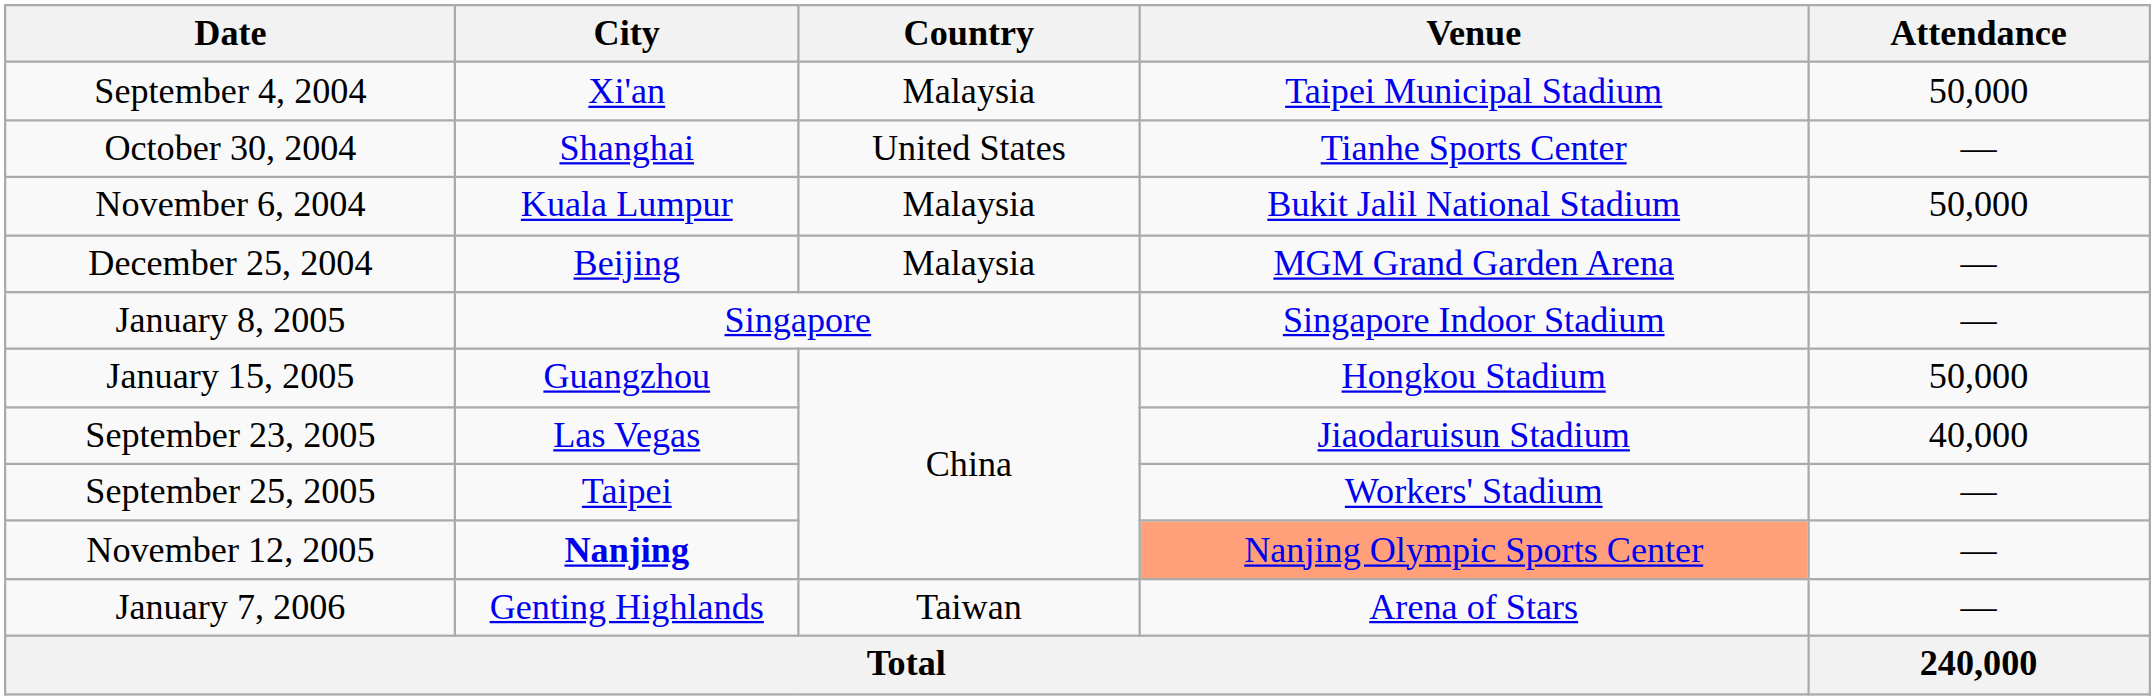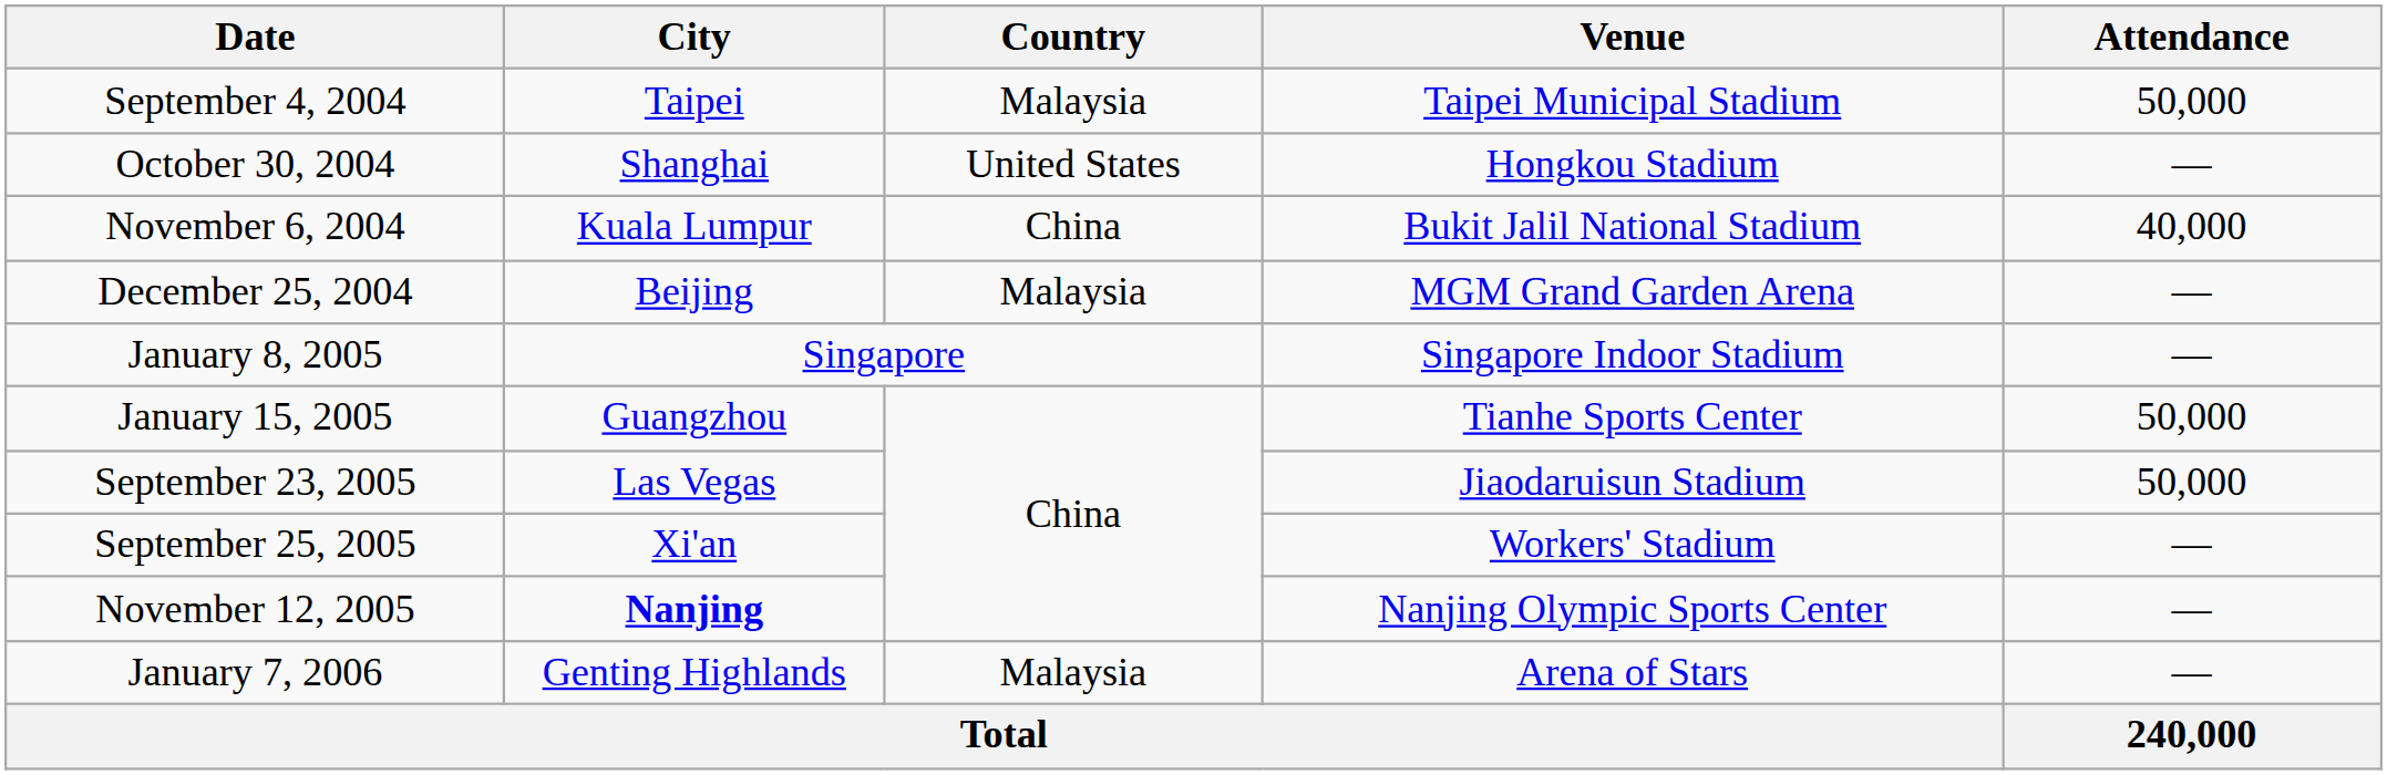 <table class="wikitable" style="text-align:center;">
 <tr>
 <th scope="col" style="width:12em;">Date</th>
 <th scope="col" style="width:9em;">City</th>
 <th scope="col" style="width:9em;">Country</th>
 <th scope="col" style="width:18em;">Venue</th>
 <th scope="col" style="width:9em;">Attendance</th>
 </tr>
 <tr>
 <td>September 4, 2004</td>
-<td><a href='#'>Xi'an</a></td>
+<td><a href='#'>Taipei</a></td>
 <td>Malaysia</td>
 <td><a href='#'>Taipei Municipal Stadium</a></td>
 <td>50,000</td>
 </tr>
 <tr>
 <td>October 30, 2004</td>
 <td><a href='#'>Shanghai</a></td>
 <td>United States</td>
-<td><a href='#'>Tianhe Sports Center</a></td>
+<td><a href='#'>Hongkou Stadium</a></td>
 <td>—</td>
 </tr>
 <tr>
 <td>November 6, 2004</td>
 <td><a href='#'>Kuala Lumpur</a></td>
-<td>Malaysia</td>
+<td>China</td>
 <td><a href='#'>Bukit Jalil National Stadium</a></td>
-<td>50,000</td>
+<td>40,000</td>
 </tr>
 <tr>
 <td>December 25, 2004</td>
 <td><a href='#'>Beijing</a></td>
 <td>Malaysia</td>
 <td><a href='#'>MGM Grand Garden Arena</a></td>
 <td>—</td>
 </tr>
 <tr>
 <td>January 8, 2005</td>
 <td colspan="2"><a href='#'>Singapore</a></td>
 <td><a href='#'>Singapore Indoor Stadium</a></td>
 <td>—</td>
 </tr>
 <tr>
 <td>January 15, 2005</td>
 <td><a href='#'>Guangzhou</a></td>
 <td rowspan="4">China</td>
-<td><a href='#'>Hongkou Stadium</a></td>
+<td><a href='#'>Tianhe Sports Center</a></td>
 <td>50,000</td>
 </tr>
 <tr>
 <td>September 23, 2005</td>
 <td><a href='#'>Las Vegas</a></td>
 <td><a href='#'>Jiaodaruisun Stadium</a></td>
-<td>40,000</td>
+<td>50,000</td>
 </tr>
 <tr>
 <td>September 25, 2005</td>
-<td><a href='#'>Taipei</a></td>
+<td><a href='#'>Xi'an</a></td>
 <td><a href='#'>Workers' Stadium</a></td>
 <td>—</td>
 </tr>
 <tr>
 <td>November 12, 2005</td>
 <td><strong><a href='#'>Nanjing</a></strong></td>
-<td style="background: lightsalmon;"><a href='#'>Nanjing Olympic Sports Center</a></td>
+<td><a href='#'>Nanjing Olympic Sports Center</a></td>
 <td>—</td>
 </tr>
 <tr>
 <td>January 7, 2006</td>
 <td><a href='#'>Genting Highlands</a></td>
-<td>Taiwan</td>
+<td>Malaysia</td>
 <td><a href='#'>Arena of Stars</a></td>
 <td>—</td>
 </tr>
 <tr>
 <th colspan="4">Total</th>
 <th>240,000</th>
 </tr>
 </table>
